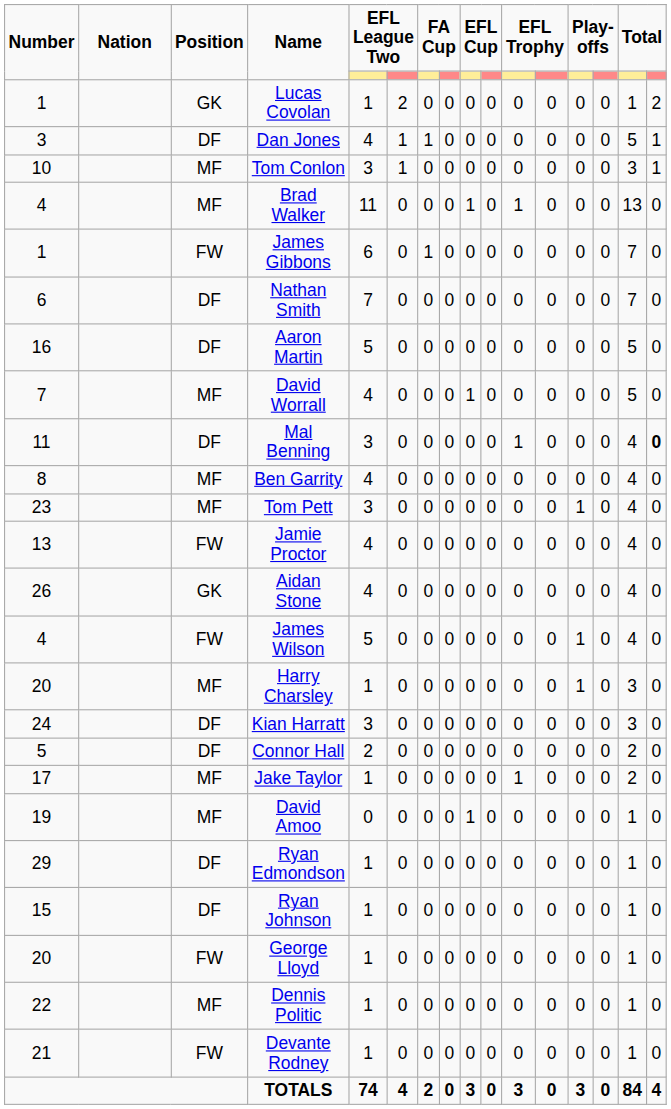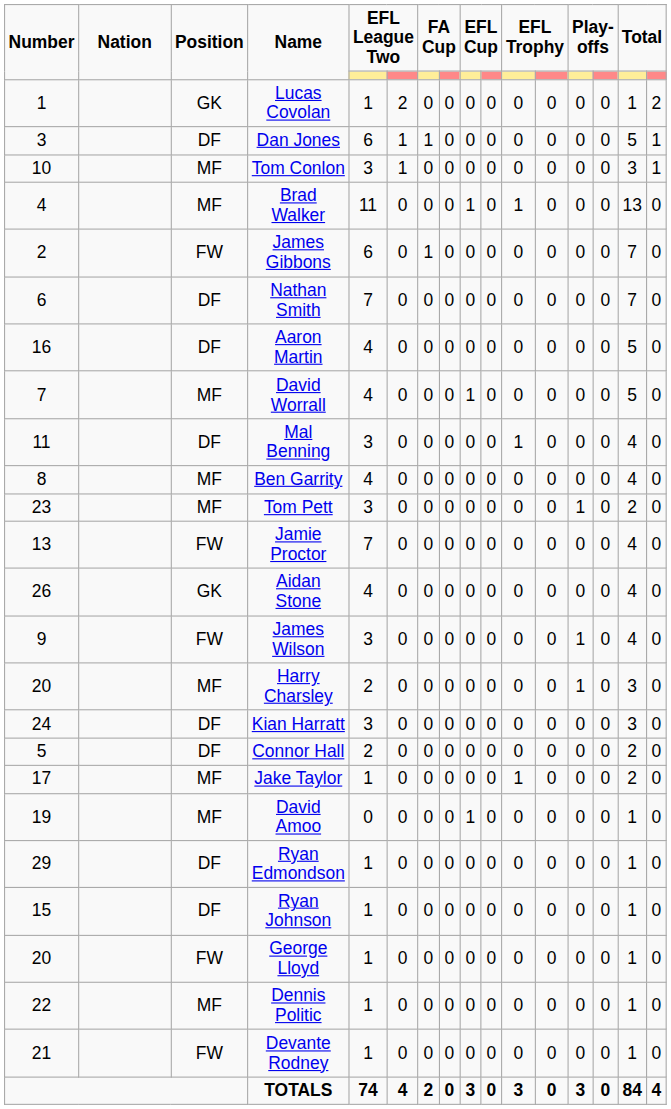 <table class="wikitable" style="font-size: 100%; text-align: center;">
 <tr>
 <td rowspan="2" width="60" align="center"><strong>Number</strong></td>
 <td rowspan="2" width="15%" align="center"><strong>Nation</strong></td>
 <td rowspan="2" width="60" align="center"><strong>Position</strong></td>
 <td rowspan="2" width="15%" align="center"><strong>Name</strong></td>
 <td colspan="2" align="center"><strong>EFL League Two</strong></td>
 <td colspan="2" align="center"><strong>FA Cup</strong></td>
 <td colspan="2" align="center"><strong>EFL Cup</strong></td>
 <td colspan="2" align="center"><strong>EFL Trophy</strong></td>
 <td colspan="2" align="center"><strong>Play-offs</strong></td>
 <td colspan="2" align="center"><strong>Total</strong></td>
 </tr>
 <tr>
 <th width=60 style="background: #FFEE99"></th>
 <th width=60 style="background: #FF8888"></th>
 <th width=60 style="background: #FFEE99"></th>
 <th width=60 style="background: #FF8888"></th>
 <th width=60 style="background: #FFEE99"></th>
 <th width=60 style="background: #FF8888"></th>
 <th width=60 style="background: #FFEE99"></th>
 <th width=60 style="background: #FF8888"></th>
 <th width=60 style="background: #FFEE99"></th>
 <th width=60 style="background: #FF8888"></th>
 <th width=60 style="background: #FFEE99"></th>
 <th width=60 style="background: #FF8888"></th>
 </tr>
 <tr>
 <td>1</td>
 <td></td>
 <td>GK</td>
 <td><a href='#'>Lucas Covolan</a></td>
 <td>1</td>
 <td>2</td>
 <td>0</td>
 <td>0</td>
 <td>0</td>
 <td>0</td>
 <td>0</td>
 <td>0</td>
 <td>0</td>
 <td>0</td>
 <td>1</td>
 <td>2</td>
 </tr>
 <tr>
 <td>3</td>
 <td></td>
 <td>DF</td>
 <td><a href='#'>Dan Jones</a></td>
-<td>4</td>
+<td>6</td>
 <td>1</td>
 <td>1</td>
 <td>0</td>
 <td>0</td>
 <td>0</td>
 <td>0</td>
 <td>0</td>
 <td>0</td>
 <td>0</td>
 <td>5</td>
 <td>1</td>
 </tr>
 <tr>
 <td>10</td>
 <td></td>
 <td>MF</td>
 <td><a href='#'>Tom Conlon</a></td>
 <td>3</td>
 <td>1</td>
 <td>0</td>
 <td>0</td>
 <td>0</td>
 <td>0</td>
 <td>0</td>
 <td>0</td>
 <td>0</td>
 <td>0</td>
 <td>3</td>
 <td>1</td>
 </tr>
 <tr>
 <td>4</td>
 <td></td>
 <td>MF</td>
 <td><a href='#'>Brad Walker</a></td>
 <td>11</td>
 <td>0</td>
 <td>0</td>
 <td>0</td>
 <td>1</td>
 <td>0</td>
 <td>1</td>
 <td>0</td>
 <td>0</td>
 <td>0</td>
 <td>13</td>
 <td>0</td>
 </tr>
 <tr>
-<td>1</td>
+<td>2</td>
 <td></td>
 <td>FW</td>
 <td><a href='#'>James Gibbons</a></td>
 <td>6</td>
 <td>0</td>
 <td>1</td>
 <td>0</td>
 <td>0</td>
 <td>0</td>
 <td>0</td>
 <td>0</td>
 <td>0</td>
 <td>0</td>
 <td>7</td>
 <td>0</td>
 </tr>
 <tr>
 <td>6</td>
 <td></td>
 <td>DF</td>
 <td><a href='#'>Nathan Smith</a></td>
 <td>7</td>
 <td>0</td>
 <td>0</td>
 <td>0</td>
 <td>0</td>
 <td>0</td>
 <td>0</td>
 <td>0</td>
 <td>0</td>
 <td>0</td>
 <td>7</td>
 <td>0</td>
 </tr>
 <tr>
 <td>16</td>
 <td></td>
 <td>DF</td>
 <td><a href='#'>Aaron Martin</a></td>
-<td>5</td>
+<td>4</td>
 <td>0</td>
 <td>0</td>
 <td>0</td>
 <td>0</td>
 <td>0</td>
 <td>0</td>
 <td>0</td>
 <td>0</td>
 <td>0</td>
 <td>5</td>
 <td>0</td>
 </tr>
 <tr>
 <td>7</td>
 <td></td>
 <td>MF</td>
 <td><a href='#'>David Worrall</a></td>
 <td>4</td>
 <td>0</td>
 <td>0</td>
 <td>0</td>
 <td>1</td>
 <td>0</td>
 <td>0</td>
 <td>0</td>
 <td>0</td>
 <td>0</td>
 <td>5</td>
 <td>0</td>
 </tr>
 <tr>
 <td>11</td>
 <td></td>
 <td>DF</td>
 <td><a href='#'>Mal Benning</a></td>
 <td>3</td>
 <td>0</td>
 <td>0</td>
 <td>0</td>
 <td>0</td>
 <td>0</td>
 <td>1</td>
 <td>0</td>
 <td>0</td>
 <td>0</td>
 <td>4</td>
-<td><strong>0</strong></td>
+<td>0</td>
 </tr>
 <tr>
 <td>8</td>
 <td></td>
 <td>MF</td>
 <td><a href='#'>Ben Garrity</a></td>
 <td>4</td>
 <td>0</td>
 <td>0</td>
 <td>0</td>
 <td>0</td>
 <td>0</td>
 <td>0</td>
 <td>0</td>
 <td>0</td>
 <td>0</td>
 <td>4</td>
 <td>0</td>
 </tr>
 <tr>
 <td>23</td>
 <td></td>
 <td>MF</td>
 <td><a href='#'>Tom Pett</a></td>
 <td>3</td>
 <td>0</td>
 <td>0</td>
 <td>0</td>
 <td>0</td>
 <td>0</td>
 <td>0</td>
 <td>0</td>
 <td>1</td>
 <td>0</td>
-<td>4</td>
+<td>2</td>
 <td>0</td>
 </tr>
 <tr>
 <td>13</td>
 <td></td>
 <td>FW</td>
 <td><a href='#'>Jamie Proctor</a></td>
-<td>4</td>
+<td>7</td>
 <td>0</td>
 <td>0</td>
 <td>0</td>
 <td>0</td>
 <td>0</td>
 <td>0</td>
 <td>0</td>
 <td>0</td>
 <td>0</td>
 <td>4</td>
 <td>0</td>
 </tr>
 <tr>
 <td>26</td>
 <td></td>
 <td>GK</td>
 <td><a href='#'>Aidan Stone</a></td>
 <td>4</td>
 <td>0</td>
 <td>0</td>
 <td>0</td>
 <td>0</td>
 <td>0</td>
 <td>0</td>
 <td>0</td>
 <td>0</td>
 <td>0</td>
 <td>4</td>
 <td>0</td>
 </tr>
 <tr>
-<td>4</td>
+<td>9</td>
 <td></td>
 <td>FW</td>
 <td><a href='#'>James Wilson</a></td>
-<td>5</td>
+<td>3</td>
 <td>0</td>
 <td>0</td>
 <td>0</td>
 <td>0</td>
 <td>0</td>
 <td>0</td>
 <td>0</td>
 <td>1</td>
 <td>0</td>
 <td>4</td>
 <td>0</td>
 </tr>
 <tr>
 <td>20</td>
 <td></td>
 <td>MF</td>
 <td><a href='#'>Harry Charsley</a></td>
-<td>1</td>
+<td>2</td>
 <td>0</td>
 <td>0</td>
 <td>0</td>
 <td>0</td>
 <td>0</td>
 <td>0</td>
 <td>0</td>
 <td>1</td>
 <td>0</td>
 <td>3</td>
 <td>0</td>
 </tr>
 <tr>
 <td>24</td>
 <td></td>
 <td>DF</td>
 <td><a href='#'>Kian Harratt</a></td>
 <td>3</td>
 <td>0</td>
 <td>0</td>
 <td>0</td>
 <td>0</td>
 <td>0</td>
 <td>0</td>
 <td>0</td>
 <td>0</td>
 <td>0</td>
 <td>3</td>
 <td>0</td>
 </tr>
 <tr>
 <td>5</td>
 <td></td>
 <td>DF</td>
 <td><a href='#'>Connor Hall</a></td>
 <td>2</td>
 <td>0</td>
 <td>0</td>
 <td>0</td>
 <td>0</td>
 <td>0</td>
 <td>0</td>
 <td>0</td>
 <td>0</td>
 <td>0</td>
 <td>2</td>
 <td>0</td>
 </tr>
 <tr>
 <td>17</td>
 <td></td>
 <td>MF</td>
 <td><a href='#'>Jake Taylor</a></td>
 <td>1</td>
 <td>0</td>
 <td>0</td>
 <td>0</td>
 <td>0</td>
 <td>0</td>
 <td>1</td>
 <td>0</td>
 <td>0</td>
 <td>0</td>
 <td>2</td>
 <td>0</td>
 </tr>
 <tr>
 <td>19</td>
 <td></td>
 <td>MF</td>
 <td><a href='#'>David Amoo</a></td>
 <td>0</td>
 <td>0</td>
 <td>0</td>
 <td>0</td>
 <td>1</td>
 <td>0</td>
 <td>0</td>
 <td>0</td>
 <td>0</td>
 <td>0</td>
 <td>1</td>
 <td>0</td>
 </tr>
 <tr>
 <td>29</td>
 <td></td>
 <td>DF</td>
 <td><a href='#'>Ryan Edmondson</a></td>
 <td>1</td>
 <td>0</td>
 <td>0</td>
 <td>0</td>
 <td>0</td>
 <td>0</td>
 <td>0</td>
 <td>0</td>
 <td>0</td>
 <td>0</td>
 <td>1</td>
 <td>0</td>
 </tr>
 <tr>
 <td>15</td>
 <td></td>
 <td>DF</td>
 <td><a href='#'>Ryan Johnson</a></td>
 <td>1</td>
 <td>0</td>
 <td>0</td>
 <td>0</td>
 <td>0</td>
 <td>0</td>
 <td>0</td>
 <td>0</td>
 <td>0</td>
 <td>0</td>
 <td>1</td>
 <td>0</td>
 </tr>
 <tr>
 <td>20</td>
 <td></td>
 <td>FW</td>
 <td><a href='#'>George Lloyd</a></td>
 <td>1</td>
 <td>0</td>
 <td>0</td>
 <td>0</td>
 <td>0</td>
 <td>0</td>
 <td>0</td>
 <td>0</td>
 <td>0</td>
 <td>0</td>
 <td>1</td>
 <td>0</td>
 </tr>
 <tr>
 <td>22</td>
 <td></td>
 <td>MF</td>
 <td><a href='#'>Dennis Politic</a></td>
 <td>1</td>
 <td>0</td>
 <td>0</td>
 <td>0</td>
 <td>0</td>
 <td>0</td>
 <td>0</td>
 <td>0</td>
 <td>0</td>
 <td>0</td>
 <td>1</td>
 <td>0</td>
 </tr>
 <tr>
 <td>21</td>
 <td></td>
 <td>FW</td>
 <td><a href='#'>Devante Rodney</a></td>
 <td>1</td>
 <td>0</td>
 <td>0</td>
 <td>0</td>
 <td>0</td>
 <td>0</td>
 <td>0</td>
 <td>0</td>
 <td>0</td>
 <td>0</td>
 <td>1</td>
 <td>0</td>
 </tr>
 <tr>
 <td colspan="3"></td>
 <td><strong>TOTALS</strong></td>
 <td><strong>74</strong></td>
 <td><strong>4</strong></td>
 <td><strong>2</strong></td>
 <td><strong>0</strong></td>
 <td><strong>3</strong></td>
 <td><strong>0</strong></td>
 <td><strong>3</strong></td>
 <td><strong>0</strong></td>
 <td><strong>3</strong></td>
 <td><strong>0</strong></td>
 <td><strong>84</strong></td>
 <td><strong>4</strong></td>
 </tr>
 </table>
